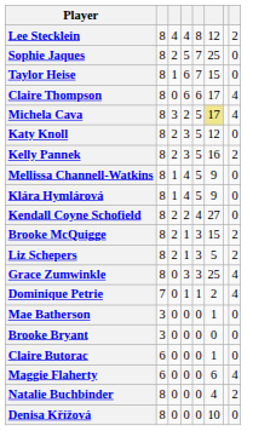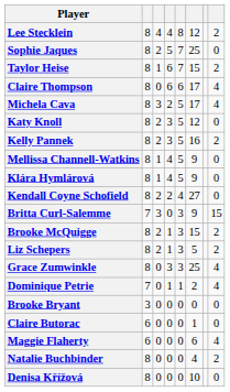 <table class="wikitable sortable" style="text-align:center;">
 <tr>
 <th scope="col">Player</th>
 <th scope="col"></th>
 <th scope="col"></th>
 <th scope="col"></th>
 <th scope="col"></th>
 <th scope="col"></th>
 <th scope="col" data-sort-type="number"></th>
 <th scope="col"></th>
 </tr>
 <tr>
 <th scope="row" style="text-align:left;"><a href='#'>Lee Stecklein</a></th>
 <td>8</td>
 <td>4</td>
 <td>4</td>
 <td>8</td>
 <td>12</td>
 <td></td>
 <td>2</td>
 </tr>
 <tr>
 <th scope="row" style="text-align:left;"><a href='#'>Sophie Jaques</a></th>
 <td>8</td>
 <td>2</td>
 <td>5</td>
 <td>7</td>
 <td>25</td>
 <td></td>
 <td>0</td>
 </tr>
 <tr>
 <th scope="row" style="text-align:left;"><a href='#'>Taylor Heise</a></th>
 <td>8</td>
 <td>1</td>
 <td>6</td>
 <td>7</td>
 <td>15</td>
 <td></td>
-<td>0</td>
+<td>2</td>
 </tr>
 <tr>
 <th scope="row" style="text-align:left;"><a href='#'>Claire Thompson</a></th>
 <td>8</td>
 <td>0</td>
 <td>6</td>
 <td>6</td>
 <td>17</td>
 <td></td>
 <td>4</td>
 </tr>
 <tr>
 <th scope="row" style="text-align:left;"><a href='#'>Michela Cava</a></th>
 <td>8</td>
 <td>3</td>
 <td>2</td>
 <td>5</td>
-<td style="background: khaki;">17</td>
+<td>17</td>
 <td></td>
 <td>4</td>
 </tr>
 <tr>
 <th scope="row" style="text-align:left;"><a href='#'>Katy Knoll</a></th>
 <td>8</td>
 <td>2</td>
 <td>3</td>
 <td>5</td>
 <td>12</td>
 <td></td>
 <td>0</td>
 </tr>
 <tr>
 <th scope="row" style="text-align:left;"><a href='#'>Kelly Pannek</a></th>
 <td>8</td>
 <td>2</td>
 <td>3</td>
 <td>5</td>
 <td>16</td>
 <td></td>
 <td>2</td>
 </tr>
 <tr>
 <th scope="row" style="text-align:left;"><a href='#'>Mellissa Channell-Watkins</a></th>
 <td>8</td>
 <td>1</td>
 <td>4</td>
 <td>5</td>
 <td>9</td>
 <td></td>
 <td>0</td>
 </tr>
 <tr>
 <th scope="row" style="text-align:left;"><a href='#'>Klára Hymlárová</a></th>
 <td>8</td>
 <td>1</td>
 <td>4</td>
 <td>5</td>
 <td>9</td>
 <td></td>
 <td>0</td>
 </tr>
 <tr>
 <th scope="row" style="text-align:left;"><a href='#'>Kendall Coyne Schofield</a></th>
 <td>8</td>
 <td>2</td>
 <td>2</td>
 <td>4</td>
 <td>27</td>
 <td></td>
 <td>0</td>
 </tr>
 <tr>
+<th scope="row" style="text-align:left;"><a href='#'>Britta Curl-Salemme</a></th>
+<td>7</td>
+<td>3</td>
+<td>0</td>
+<td>3</td>
+<td>9</td>
+<td></td>
+<td>15</td>
+</tr>
+<tr>
 <th scope="row" style="text-align:left;"><a href='#'>Brooke McQuigge</a></th>
 <td>8</td>
 <td>2</td>
 <td>1</td>
 <td>3</td>
 <td>15</td>
 <td></td>
 <td>2</td>
 </tr>
 <tr>
 <th scope="row" style="text-align:left;"><a href='#'>Liz Schepers</a></th>
 <td>8</td>
 <td>2</td>
 <td>1</td>
 <td>3</td>
 <td>5</td>
 <td></td>
 <td>2</td>
 </tr>
 <tr>
 <th scope="row" style="text-align:left;"><a href='#'>Grace Zumwinkle</a></th>
 <td>8</td>
 <td>0</td>
 <td>3</td>
 <td>3</td>
 <td>25</td>
 <td></td>
 <td>4</td>
 </tr>
 <tr>
 <th scope="row" style="text-align:left;"><a href='#'>Dominique Petrie</a></th>
 <td>7</td>
 <td>0</td>
 <td>1</td>
 <td>1</td>
 <td>2</td>
 <td></td>
 <td>4</td>
-</tr>
-<tr>
-<th scope="row" style="text-align:left;"><a href='#'>Mae Batherson</a></th>
-<td>3</td>
-<td>0</td>
-<td>0</td>
-<td>0</td>
-<td>1</td>
-<td></td>
-<td>0</td>
 </tr>
 <tr>
 <th scope="row" style="text-align:left;"><a href='#'>Brooke Bryant</a></th>
 <td>3</td>
 <td>0</td>
 <td>0</td>
 <td>0</td>
 <td>0</td>
 <td></td>
 <td>0</td>
 </tr>
 <tr>
 <th scope="row" style="text-align:left;"><a href='#'>Claire Butorac</a></th>
 <td>6</td>
 <td>0</td>
 <td>0</td>
 <td>0</td>
 <td>1</td>
 <td></td>
 <td>0</td>
 </tr>
 <tr>
 <th scope="row" style="text-align:left;"><a href='#'>Maggie Flaherty</a></th>
 <td>6</td>
 <td>0</td>
 <td>0</td>
 <td>0</td>
 <td>6</td>
 <td></td>
 <td>4</td>
 </tr>
 <tr>
 <th scope="row" style="text-align:left;"><a href='#'>Natalie Buchbinder</a></th>
 <td>8</td>
 <td>0</td>
 <td>0</td>
 <td>0</td>
 <td>4</td>
 <td></td>
 <td>2</td>
 </tr>
 <tr>
 <th scope="row" style="text-align:left;"><a href='#'>Denisa Křížová</a></th>
 <td>8</td>
 <td>0</td>
 <td>0</td>
 <td>0</td>
 <td>10</td>
 <td></td>
 <td>0</td>
 </tr>
 </table>
